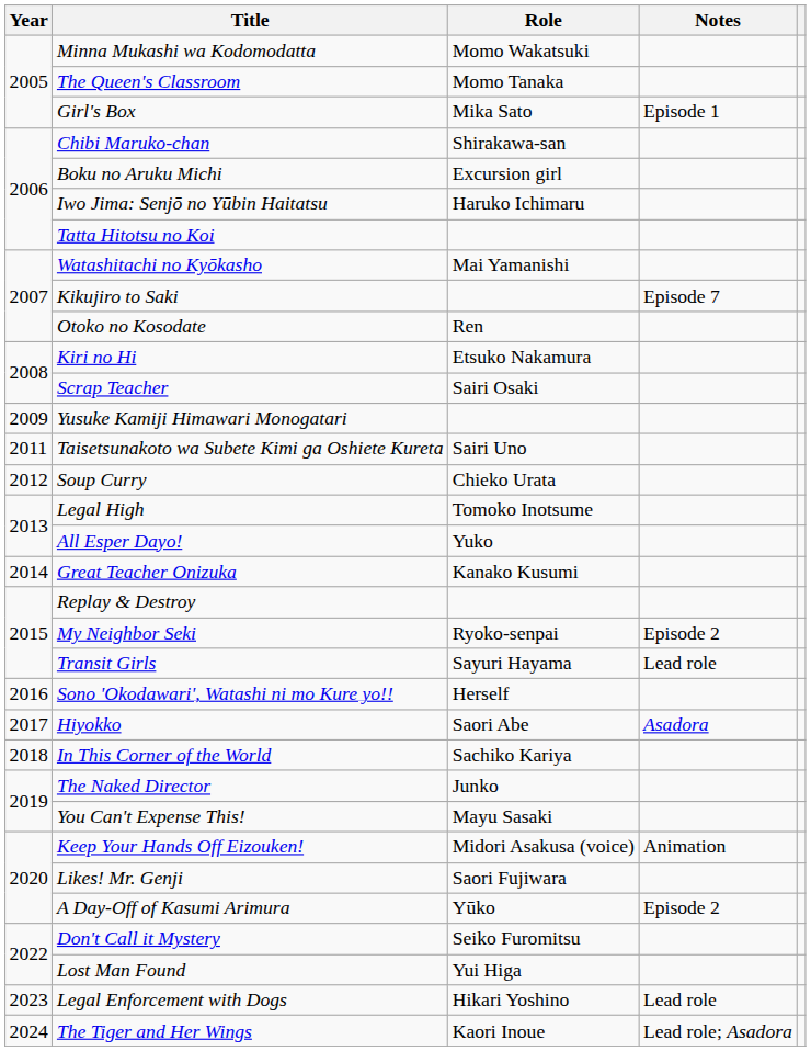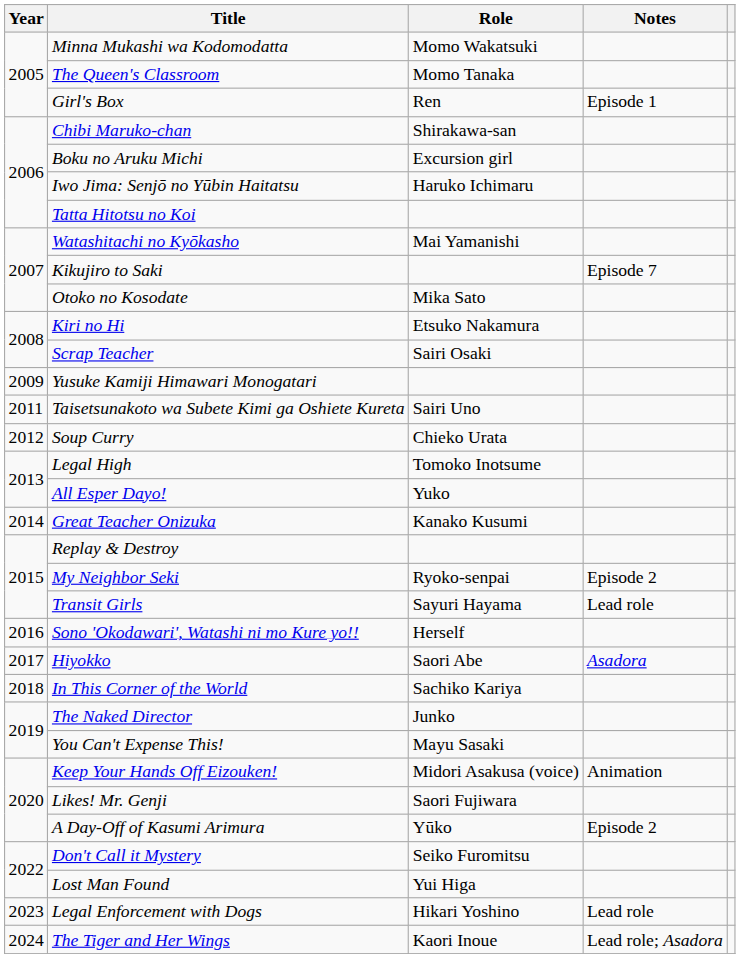 <table class="wikitable sortable">
 <tr>
 <th>Year</th>
 <th>Title</th>
 <th>Role</th>
 <th>Notes</th>
 <th class="unsortable"></th>
 </tr>
 <tr>
 <td rowspan="3">2005</td>
 <td><em>Minna Mukashi wa Kodomodatta</em></td>
 <td>Momo Wakatsuki</td>
 <td></td>
 <td></td>
 </tr>
 <tr>
 <td><em><a href='#'>The Queen's Classroom</a></em></td>
 <td>Momo Tanaka</td>
 <td></td>
 <td></td>
 </tr>
 <tr>
 <td><em>Girl's Box</em></td>
-<td>Mika Sato</td>
+<td>Ren</td>
 <td>Episode 1</td>
 <td></td>
 </tr>
 <tr>
 <td rowspan="4">2006</td>
 <td><em><a href='#'>Chibi Maruko-chan</a></em></td>
 <td>Shirakawa-san</td>
 <td></td>
 <td></td>
 </tr>
 <tr>
 <td><em>Boku no Aruku Michi</em></td>
 <td>Excursion girl</td>
 <td></td>
 <td></td>
 </tr>
 <tr>
 <td><em>Iwo Jima: Senjō no Yūbin Haitatsu</em></td>
 <td>Haruko Ichimaru</td>
 <td></td>
 <td></td>
 </tr>
 <tr>
 <td><em><a href='#'>Tatta Hitotsu no Koi</a></em></td>
 <td></td>
 <td></td>
 <td></td>
 </tr>
 <tr>
 <td rowspan="3">2007</td>
 <td><em><a href='#'>Watashitachi no Kyōkasho</a></em></td>
 <td>Mai Yamanishi</td>
 <td></td>
 <td></td>
 </tr>
 <tr>
 <td><em>Kikujiro to Saki</em></td>
 <td></td>
 <td>Episode 7</td>
 <td></td>
 </tr>
 <tr>
 <td><em>Otoko no Kosodate</em></td>
-<td>Ren</td>
+<td>Mika Sato</td>
 <td></td>
 <td></td>
 </tr>
 <tr>
 <td rowspan="2">2008</td>
 <td><em><a href='#'>Kiri no Hi</a></em></td>
 <td>Etsuko Nakamura</td>
 <td></td>
 <td></td>
 </tr>
 <tr>
 <td><em><a href='#'>Scrap Teacher</a></em></td>
 <td>Sairi Osaki</td>
 <td></td>
 <td></td>
 </tr>
 <tr>
 <td>2009</td>
 <td><em>Yusuke Kamiji Himawari Monogatari</em></td>
 <td></td>
 <td></td>
 <td></td>
 </tr>
 <tr>
 <td>2011</td>
 <td><em>Taisetsunakoto wa Subete Kimi ga Oshiete Kureta</em></td>
 <td>Sairi Uno</td>
 <td></td>
 <td></td>
 </tr>
 <tr>
 <td>2012</td>
 <td><em>Soup Curry</em></td>
 <td>Chieko Urata</td>
 <td></td>
 <td></td>
 </tr>
 <tr>
 <td rowspan="2">2013</td>
 <td><em>Legal High</em></td>
 <td>Tomoko Inotsume</td>
 <td></td>
 <td></td>
 </tr>
 <tr>
 <td><em><a href='#'>All Esper Dayo!</a></em></td>
 <td>Yuko</td>
 <td></td>
 <td></td>
 </tr>
 <tr>
 <td>2014</td>
 <td><em><a href='#'>Great Teacher Onizuka</a></em></td>
 <td>Kanako Kusumi</td>
 <td></td>
 <td></td>
 </tr>
 <tr>
 <td rowspan="3">2015</td>
 <td><em>Replay & Destroy</em></td>
 <td></td>
 <td></td>
 <td></td>
 </tr>
 <tr>
 <td><em><a href='#'>My Neighbor Seki</a></em></td>
 <td>Ryoko-senpai</td>
 <td>Episode 2</td>
 <td></td>
 </tr>
 <tr>
 <td><em><a href='#'>Transit Girls</a></em></td>
 <td>Sayuri Hayama</td>
 <td>Lead role</td>
 <td></td>
 </tr>
 <tr>
 <td>2016</td>
 <td><em><a href='#'>Sono 'Okodawari', Watashi ni mo Kure yo!!</a></em></td>
 <td>Herself</td>
 <td></td>
 <td></td>
 </tr>
 <tr>
 <td rowspan="1">2017</td>
 <td><em><a href='#'>Hiyokko</a></em></td>
 <td>Saori Abe</td>
 <td><em><a href='#'>Asadora</a></em></td>
 <td></td>
 </tr>
 <tr>
 <td rowspan="1">2018</td>
 <td><em><a href='#'>In This Corner of the World</a></em></td>
 <td>Sachiko Kariya</td>
 <td></td>
 <td></td>
 </tr>
 <tr>
 <td rowspan="2">2019</td>
 <td><em><a href='#'>The Naked Director</a></em></td>
 <td>Junko</td>
 <td></td>
 <td></td>
 </tr>
 <tr>
 <td><em>You Can't Expense This!</em></td>
 <td>Mayu Sasaki</td>
 <td></td>
 <td></td>
 </tr>
 <tr>
 <td rowspan="3">2020</td>
 <td><em><a href='#'>Keep Your Hands Off Eizouken!</a></em></td>
 <td>Midori Asakusa (voice)</td>
 <td>Animation</td>
 <td></td>
 </tr>
 <tr>
 <td><em>Likes! Mr. Genji</em></td>
 <td>Saori Fujiwara</td>
 <td></td>
 <td></td>
 </tr>
 <tr>
 <td><em>A Day-Off of Kasumi Arimura</em></td>
 <td>Yūko</td>
 <td>Episode 2</td>
 <td></td>
 </tr>
 <tr>
 <td rowspan="2">2022</td>
 <td><em><a href='#'>Don't Call it Mystery</a></em></td>
 <td>Seiko Furomitsu</td>
 <td></td>
 <td></td>
 </tr>
 <tr>
 <td><em>Lost Man Found</em></td>
 <td>Yui Higa</td>
 <td></td>
 <td></td>
 </tr>
 <tr>
 <td>2023</td>
 <td><em>Legal Enforcement with Dogs</em></td>
 <td>Hikari Yoshino</td>
 <td>Lead role</td>
 <td></td>
 </tr>
 <tr>
 <td>2024</td>
 <td><em><a href='#'>The Tiger and Her Wings</a></em></td>
 <td>Kaori Inoue</td>
 <td>Lead role; <em>Asadora</em></td>
 <td></td>
 </tr>
 <tr>
 </tr>
 </table>
